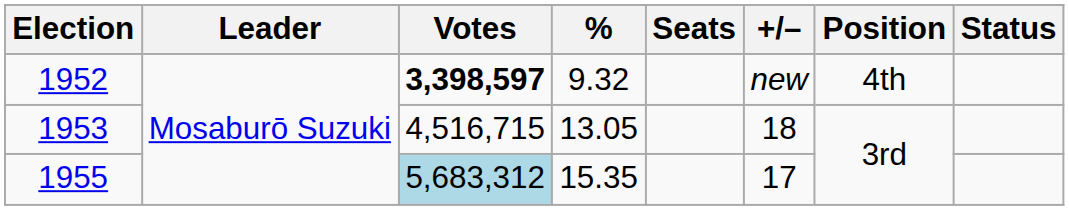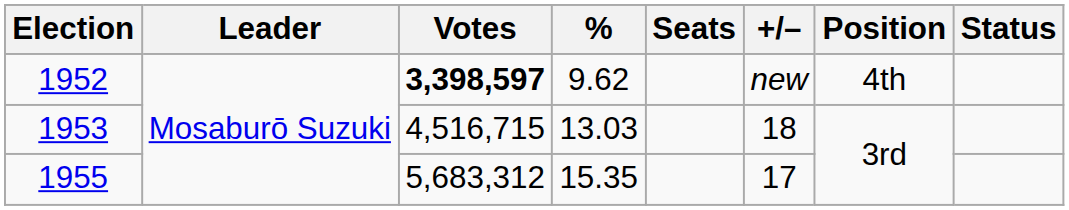 <table class="wikitable" style="text-align:center">
 <tr>
 <th>Election</th>
 <th>Leader</th>
 <th>Votes</th>
 <th>%</th>
 <th>Seats</th>
 <th>+/–</th>
 <th>Position</th>
 <th>Status</th>
 </tr>
 <tr>
 <td><a href='#'>1952</a></td>
 <td rowspan="3"><a href='#'>Mosaburō Suzuki</a></td>
 <td><strong>3,398,597</strong></td>
-<td>9.32</td>
+<td>9.62</td>
 <td></td>
 <td><em>new</em></td>
 <td>4th</td>
 <td></td>
 </tr>
 <tr>
 <td><a href='#'>1953</a></td>
 <td>4,516,715</td>
-<td>13.05</td>
+<td>13.03</td>
 <td></td>
 <td> 18</td>
 <td rowspan="2">3rd</td>
 <td></td>
 </tr>
 <tr>
 <td><a href='#'>1955</a></td>
-<td style="background: lightblue;">5,683,312</td>
+<td>5,683,312</td>
 <td>15.35</td>
 <td></td>
 <td> 17</td>
 <td></td>
 </tr>
 </table>
